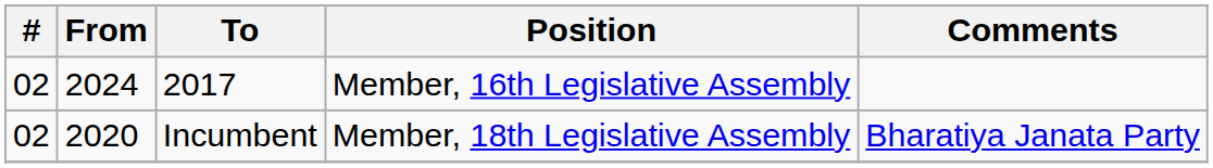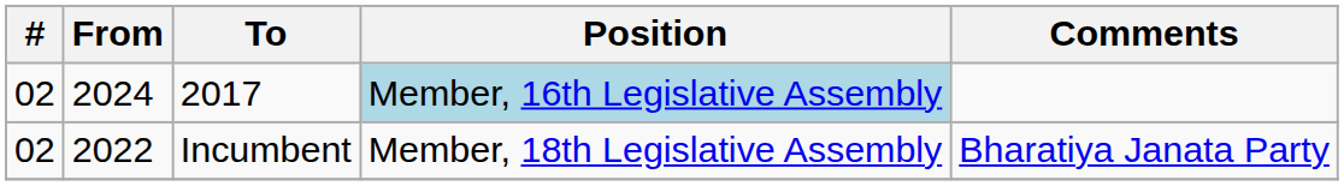 <table class="wikitable sortable">
 <tr>
 <th>#</th>
 <th>From</th>
 <th>To</th>
 <th>Position</th>
 <th>Comments</th>
 </tr>
 <tr>
 <td>02</td>
 <td>2024</td>
 <td>2017</td>
-<td>Member, <a href='#'>16th Legislative Assembly</a></td>
+<td style="background: lightblue;">Member, <a href='#'>16th Legislative Assembly</a></td>
 <td></td>
 </tr>
 <tr>
 <td>02</td>
-<td>2020</td>
+<td>2022</td>
 <td>Incumbent</td>
 <td>Member, <a href='#'>18th Legislative Assembly</a></td>
 <td><a href='#'>Bharatiya Janata Party</a></td>
 </tr>
 <tr>
 </tr>
 </table>
